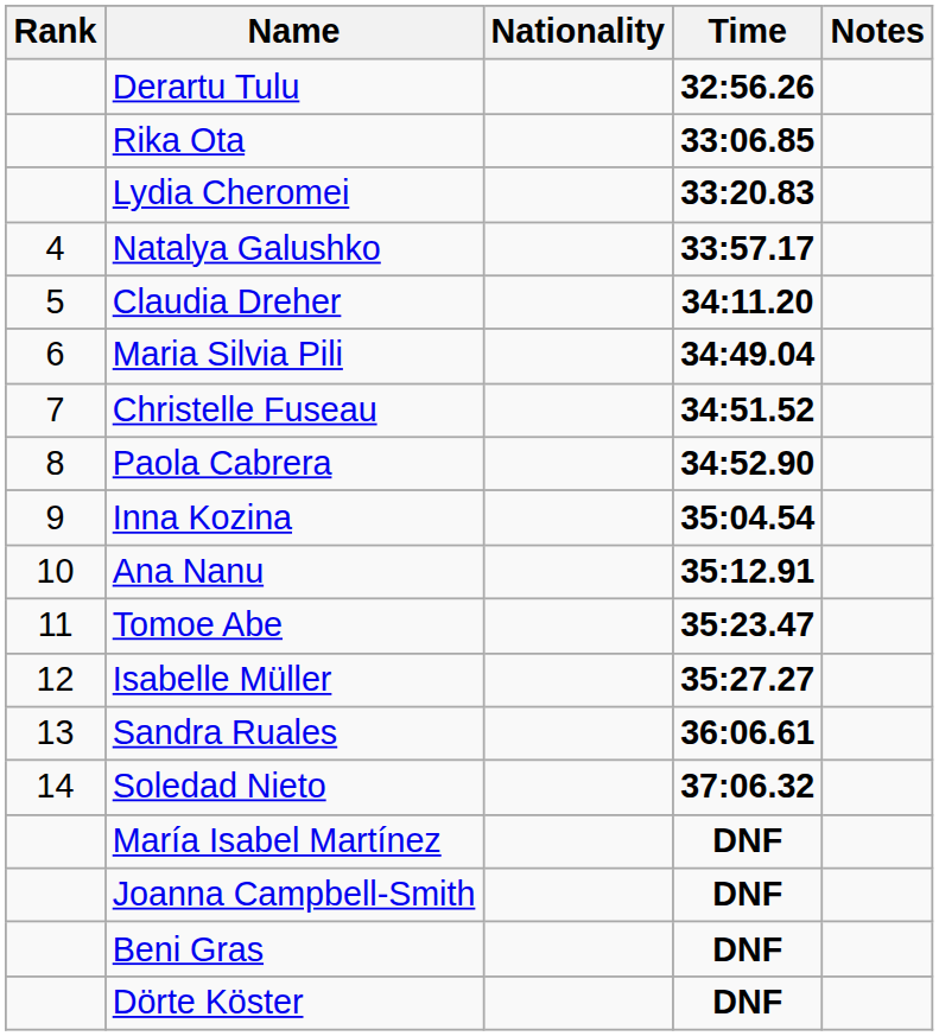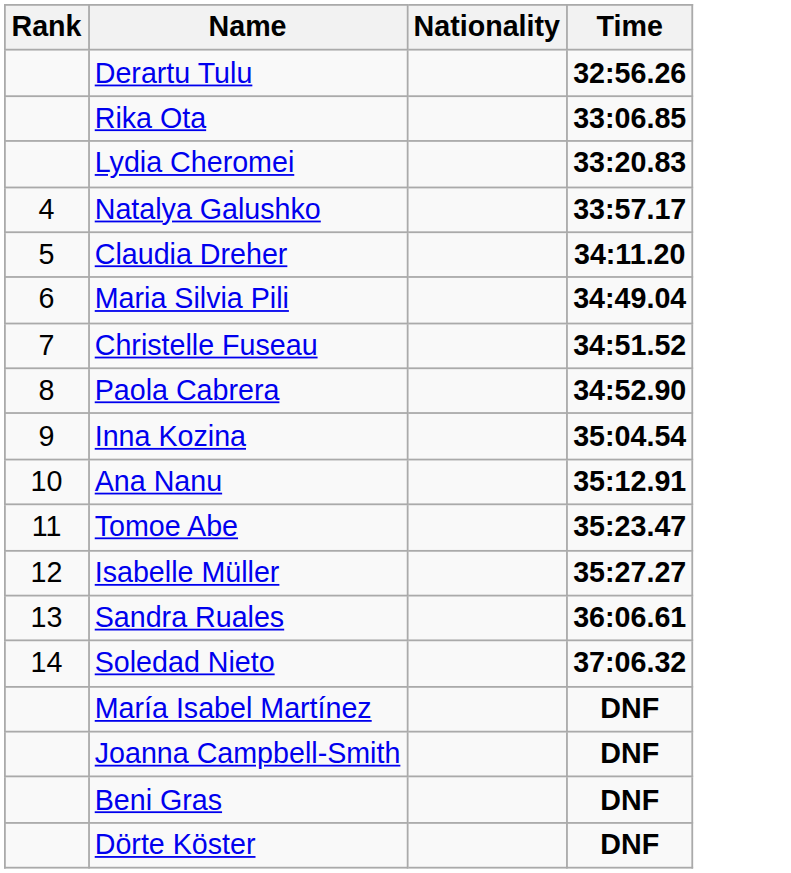 <table class="wikitable sortable" style="text-align:center">
 <tr>
 <th>Rank</th>
 <th>Name</th>
 <th>Nationality</th>
 <th>Time</th>
-<th>Notes</th>
 </tr>
 <tr>
 <td></td>
 <td align=left><a href='#'>Derartu Tulu</a></td>
 <td align=left></td>
 <td><strong>32:56.26</strong></td>
-<td></td>
 </tr>
 <tr>
 <td></td>
 <td align=left><a href='#'>Rika Ota</a></td>
 <td align=left></td>
 <td><strong>33:06.85</strong></td>
-<td></td>
 </tr>
 <tr>
 <td></td>
 <td align=left><a href='#'>Lydia Cheromei</a></td>
 <td align=left></td>
 <td><strong>33:20.83</strong></td>
-<td></td>
 </tr>
 <tr>
 <td>4</td>
 <td align=left><a href='#'>Natalya Galushko</a></td>
 <td align=left></td>
 <td><strong>33:57.17</strong></td>
-<td></td>
 </tr>
 <tr>
 <td>5</td>
 <td align=left><a href='#'>Claudia Dreher</a></td>
 <td align=left></td>
 <td><strong>34:11.20</strong></td>
-<td></td>
 </tr>
 <tr>
 <td>6</td>
 <td align=left><a href='#'>Maria Silvia Pili</a></td>
 <td align=left></td>
 <td><strong>34:49.04</strong></td>
-<td></td>
 </tr>
 <tr>
 <td>7</td>
 <td align=left><a href='#'>Christelle Fuseau</a></td>
 <td align=left></td>
 <td><strong>34:51.52</strong></td>
-<td></td>
 </tr>
 <tr>
 <td>8</td>
 <td align=left><a href='#'>Paola Cabrera</a></td>
 <td align=left></td>
 <td><strong>34:52.90</strong></td>
-<td></td>
 </tr>
 <tr>
 <td>9</td>
 <td align=left><a href='#'>Inna Kozina</a></td>
 <td align=left></td>
 <td><strong>35:04.54</strong></td>
-<td></td>
 </tr>
 <tr>
 <td>10</td>
 <td align=left><a href='#'>Ana Nanu</a></td>
 <td align=left></td>
 <td><strong>35:12.91</strong></td>
-<td></td>
 </tr>
 <tr>
 <td>11</td>
 <td align=left><a href='#'>Tomoe Abe</a></td>
 <td align=left></td>
 <td><strong>35:23.47</strong></td>
-<td></td>
 </tr>
 <tr>
 <td>12</td>
 <td align=left><a href='#'>Isabelle Müller</a></td>
 <td align=left></td>
 <td><strong>35:27.27</strong></td>
-<td></td>
 </tr>
 <tr>
 <td>13</td>
 <td align=left><a href='#'>Sandra Ruales</a></td>
 <td align=left></td>
 <td><strong>36:06.61</strong></td>
-<td></td>
 </tr>
 <tr>
 <td>14</td>
 <td align=left><a href='#'>Soledad Nieto</a></td>
 <td align=left></td>
 <td><strong>37:06.32</strong></td>
-<td></td>
 </tr>
 <tr>
 <td></td>
 <td align=left><a href='#'>María Isabel Martínez</a></td>
 <td align=left></td>
 <td><strong>DNF</strong></td>
-<td></td>
 </tr>
 <tr>
 <td></td>
 <td align=left><a href='#'>Joanna Campbell-Smith</a></td>
 <td align=left></td>
 <td><strong>DNF</strong></td>
-<td></td>
 </tr>
 <tr>
 <td></td>
 <td align=left><a href='#'>Beni Gras</a></td>
 <td align=left></td>
 <td><strong>DNF</strong></td>
-<td></td>
 </tr>
 <tr>
 <td></td>
 <td align=left><a href='#'>Dörte Köster</a></td>
 <td align=left></td>
 <td><strong>DNF</strong></td>
-<td></td>
 </tr>
 </table>
